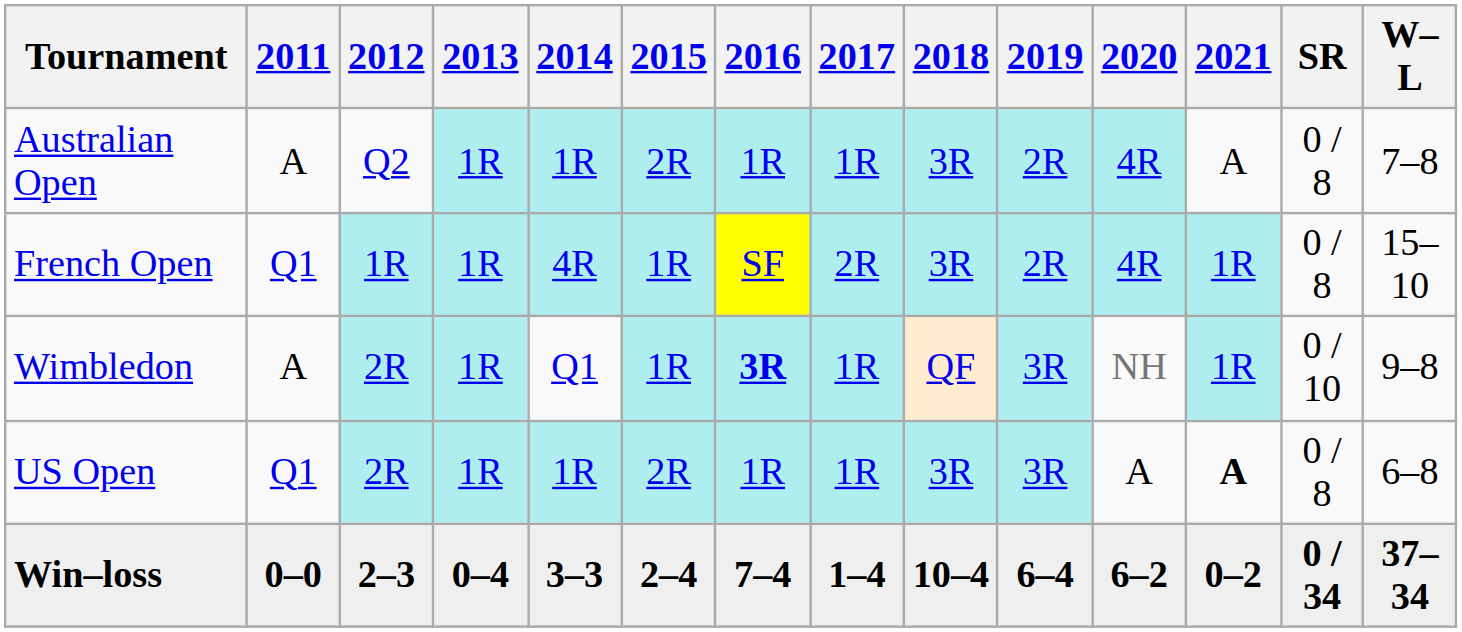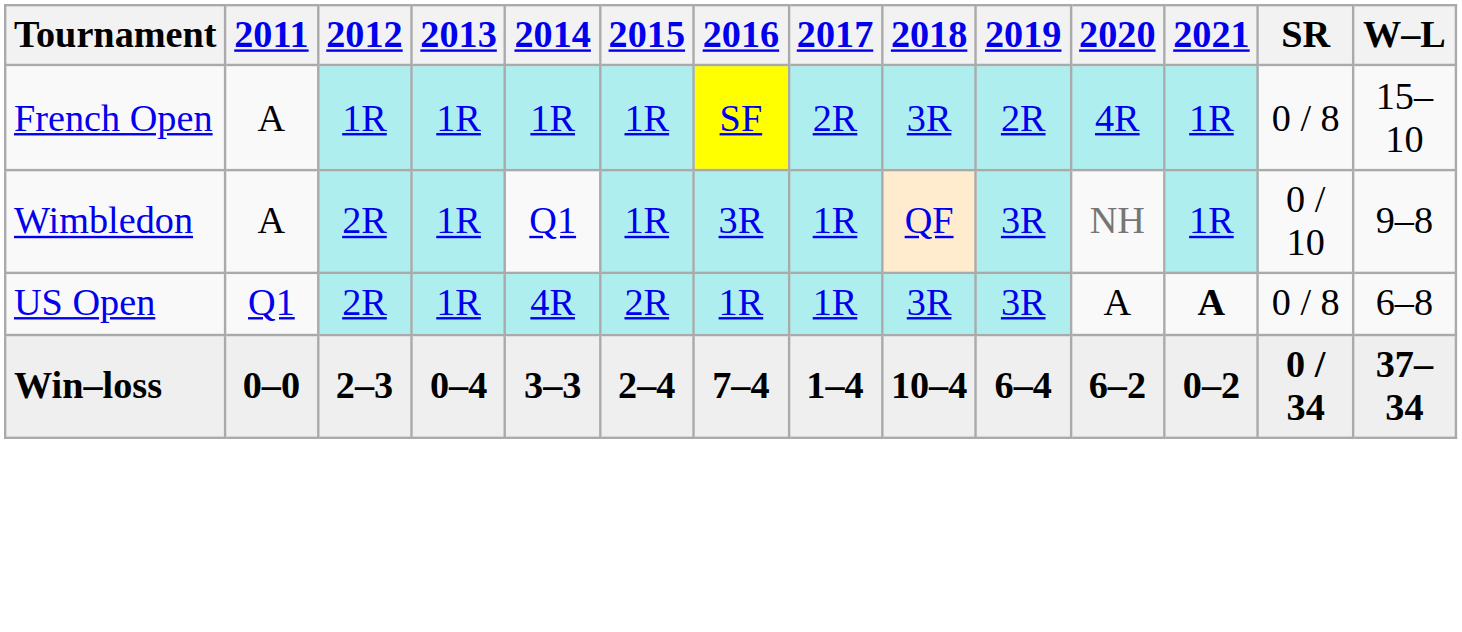 <table class=wikitable style=text-align:center;>
 <tr>
 <th>Tournament</th>
 <th><a href='#'>2011</a></th>
 <th><a href='#'>2012</a></th>
 <th><a href='#'>2013</a></th>
 <th><a href='#'>2014</a></th>
 <th><a href='#'>2015</a></th>
 <th><a href='#'>2016</a></th>
 <th><a href='#'>2017</a></th>
 <th><a href='#'>2018</a></th>
 <th><a href='#'>2019</a></th>
 <th><a href='#'>2020</a></th>
 <th><a href='#'>2021</a></th>
 <th>SR</th>
 <th>W–L</th>
 </tr>
 <tr>
-<td align=left><a href='#'>Australian Open</a></td>
+<td align=left><a href='#'>French Open</a></td>
 <td>A</td>
-<td><a href='#'>Q2</a></td>
 <td bgcolor=#afeeee><a href='#'>1R</a></td>
 <td bgcolor=#afeeee><a href='#'>1R</a></td>
-<td bgcolor=#afeeee><a href='#'>2R</a></td>
 <td bgcolor=#afeeee><a href='#'>1R</a></td>
-<td bgcolor=#afeeee><a href='#'>1R</a></td>
-<td bgcolor=#afeeee><a href='#'>3R</a></td>
-<td bgcolor=#afeeee><a href='#'>2R</a></td>
-<td bgcolor=#afeeee><a href='#'>4R</a></td>
-<td>A</td>
-<td>0 / 8</td>
-<td>7–8</td>
-</tr>
-<tr>
-<td align=left><a href='#'>French Open</a></td>
-<td><a href='#'>Q1</a></td>
-<td bgcolor=#afeeee><a href='#'>1R</a></td>
-<td bgcolor=#afeeee><a href='#'>1R</a></td>
-<td bgcolor=#afeeee><a href='#'>4R</a></td>
 <td bgcolor=#afeeee><a href='#'>1R</a></td>
 <td bgcolor=yellow><a href='#'>SF</a></td>
 <td bgcolor=#afeeee><a href='#'>2R</a></td>
 <td bgcolor=#afeeee><a href='#'>3R</a></td>
 <td bgcolor=#afeeee><a href='#'>2R</a></td>
 <td bgcolor=#afeeee><a href='#'>4R</a></td>
 <td bgcolor=#afeeee><a href='#'>1R</a></td>
 <td>0 / 8</td>
 <td>15–10</td>
 </tr>
 <tr>
 <td align=left><a href='#'>Wimbledon</a></td>
 <td>A</td>
 <td bgcolor=#afeeee><a href='#'>2R</a></td>
 <td bgcolor=#afeeee><a href='#'>1R</a></td>
 <td><a href='#'>Q1</a></td>
 <td bgcolor=#afeeee><a href='#'>1R</a></td>
-<td bgcolor=#afeeee><strong><a href='#'>3R</a></strong></td>
+<td bgcolor=#afeeee><a href='#'>3R</a></td>
 <td bgcolor=#afeeee><a href='#'>1R</a></td>
 <td bgcolor=#ffebcd><a href='#'>QF</a></td>
 <td bgcolor=#afeeee><a href='#'>3R</a></td>
 <td style=color:#767676>NH</td>
 <td bgcolor=#afeeee><a href='#'>1R</a></td>
 <td>0 / 10</td>
 <td>9–8</td>
 </tr>
 <tr>
 <td align=left><a href='#'>US Open</a></td>
 <td><a href='#'>Q1</a></td>
 <td bgcolor=#afeeee><a href='#'>2R</a></td>
 <td bgcolor=#afeeee><a href='#'>1R</a></td>
-<td bgcolor=#afeeee><a href='#'>1R</a></td>
+<td bgcolor=#afeeee><a href='#'>4R</a></td>
 <td bgcolor=#afeeee><a href='#'>2R</a></td>
 <td bgcolor=#afeeee><a href='#'>1R</a></td>
 <td bgcolor=#afeeee><a href='#'>1R</a></td>
 <td bgcolor=#afeeee><a href='#'>3R</a></td>
 <td bgcolor=#afeeee><a href='#'>3R</a></td>
 <td>A</td>
 <td><strong>A</strong></td>
 <td>0 / 8</td>
 <td>6–8</td>
 </tr>
 <tr style=font-weight:bold;background:#efefef>
 <td style=text-align:left>Win–loss</td>
 <td>0–0</td>
 <td>2–3</td>
 <td>0–4</td>
 <td>3–3</td>
 <td>2–4</td>
 <td>7–4</td>
 <td>1–4</td>
 <td>10–4</td>
 <td>6–4</td>
 <td>6–2</td>
 <td>0–2</td>
 <td>0 / 34</td>
 <td>37–34</td>
 </tr>
 </table>
